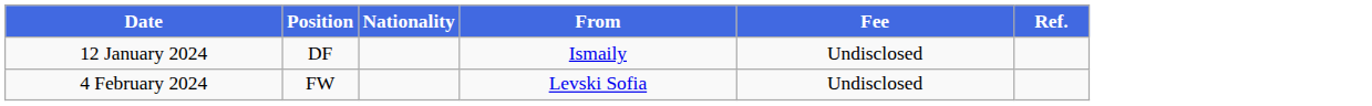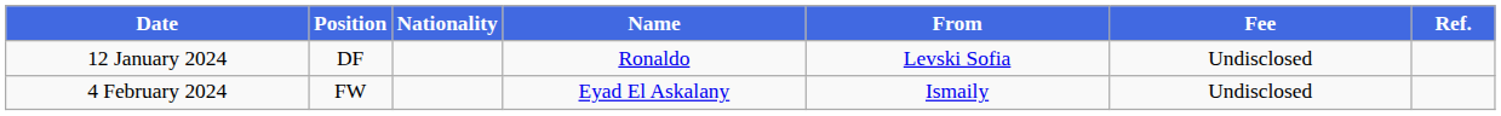 <table class="wikitable"  style="text-align:center; font-size:90%; ">
 <tr>
 <th style="background:#4169E1; color:white; width:200px;">Date</th>
 <th style="background:#4169E1; color:white; width:50px;">Position</th>
 <th style="background:#4169E1; color:white; width:505x;">Nationality</th>
+<th style="background:#4169E1; color:white; width:200px;">Name</th>
 <th style="background:#4169E1; color:white; width:200px;">From</th>
 <th style="background:#4169E1; color:white; width:200px;">Fee</th>
 <th style="background:#4169E1; color:white; width:50px;">Ref.</th>
 </tr>
 <tr>
 <td>12 January 2024</td>
 <td>DF</td>
 <td></td>
-<td><a href='#'>Ismaily</a></td>
+<td><a href='#'>Ronaldo</a></td>
+<td><a href='#'>Levski Sofia</a></td>
 <td>Undisclosed</td>
 <td></td>
 </tr>
 <tr>
 <td>4 February 2024</td>
 <td>FW</td>
 <td></td>
-<td><a href='#'>Levski Sofia</a></td>
+<td><a href='#'>Eyad El Askalany</a></td>
+<td><a href='#'>Ismaily</a></td>
 <td>Undisclosed</td>
 <td></td>
 </tr>
 </table>
